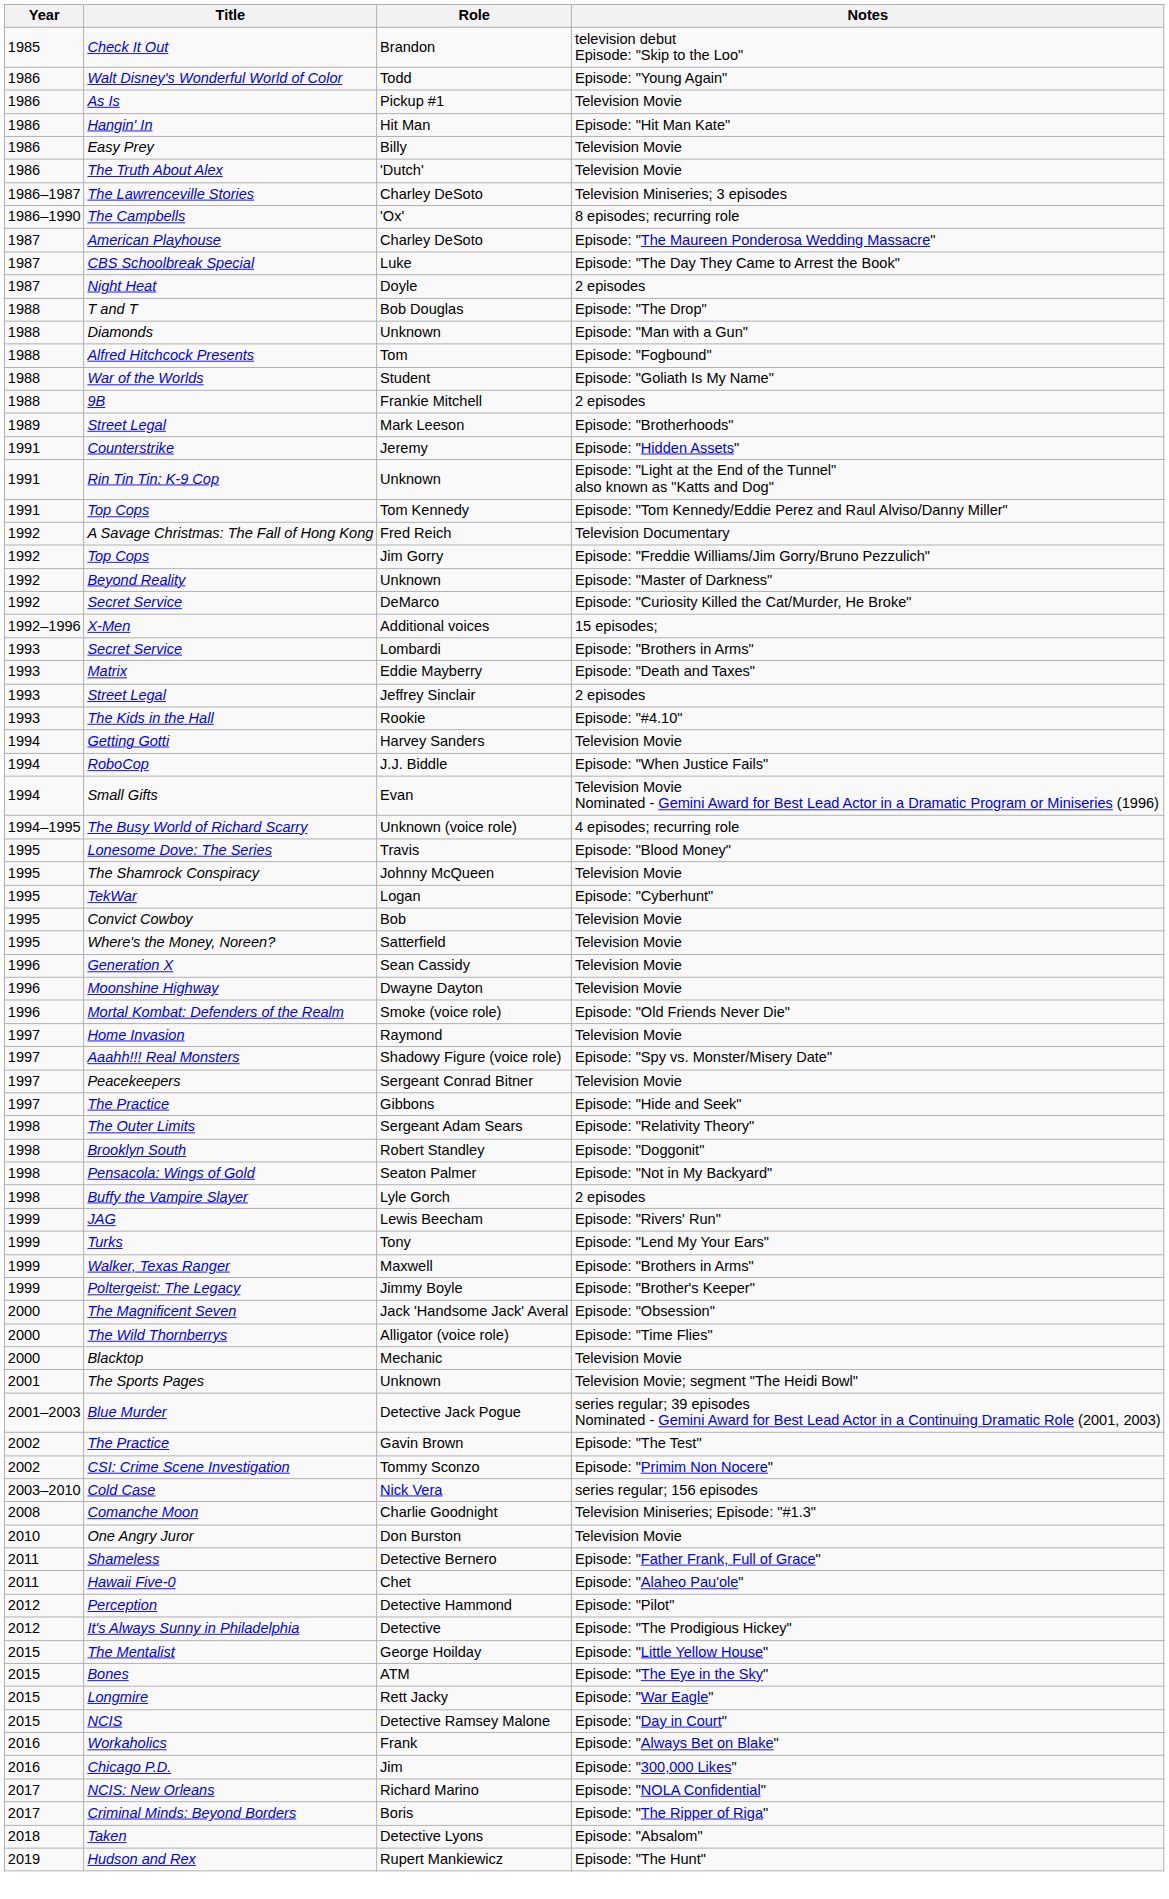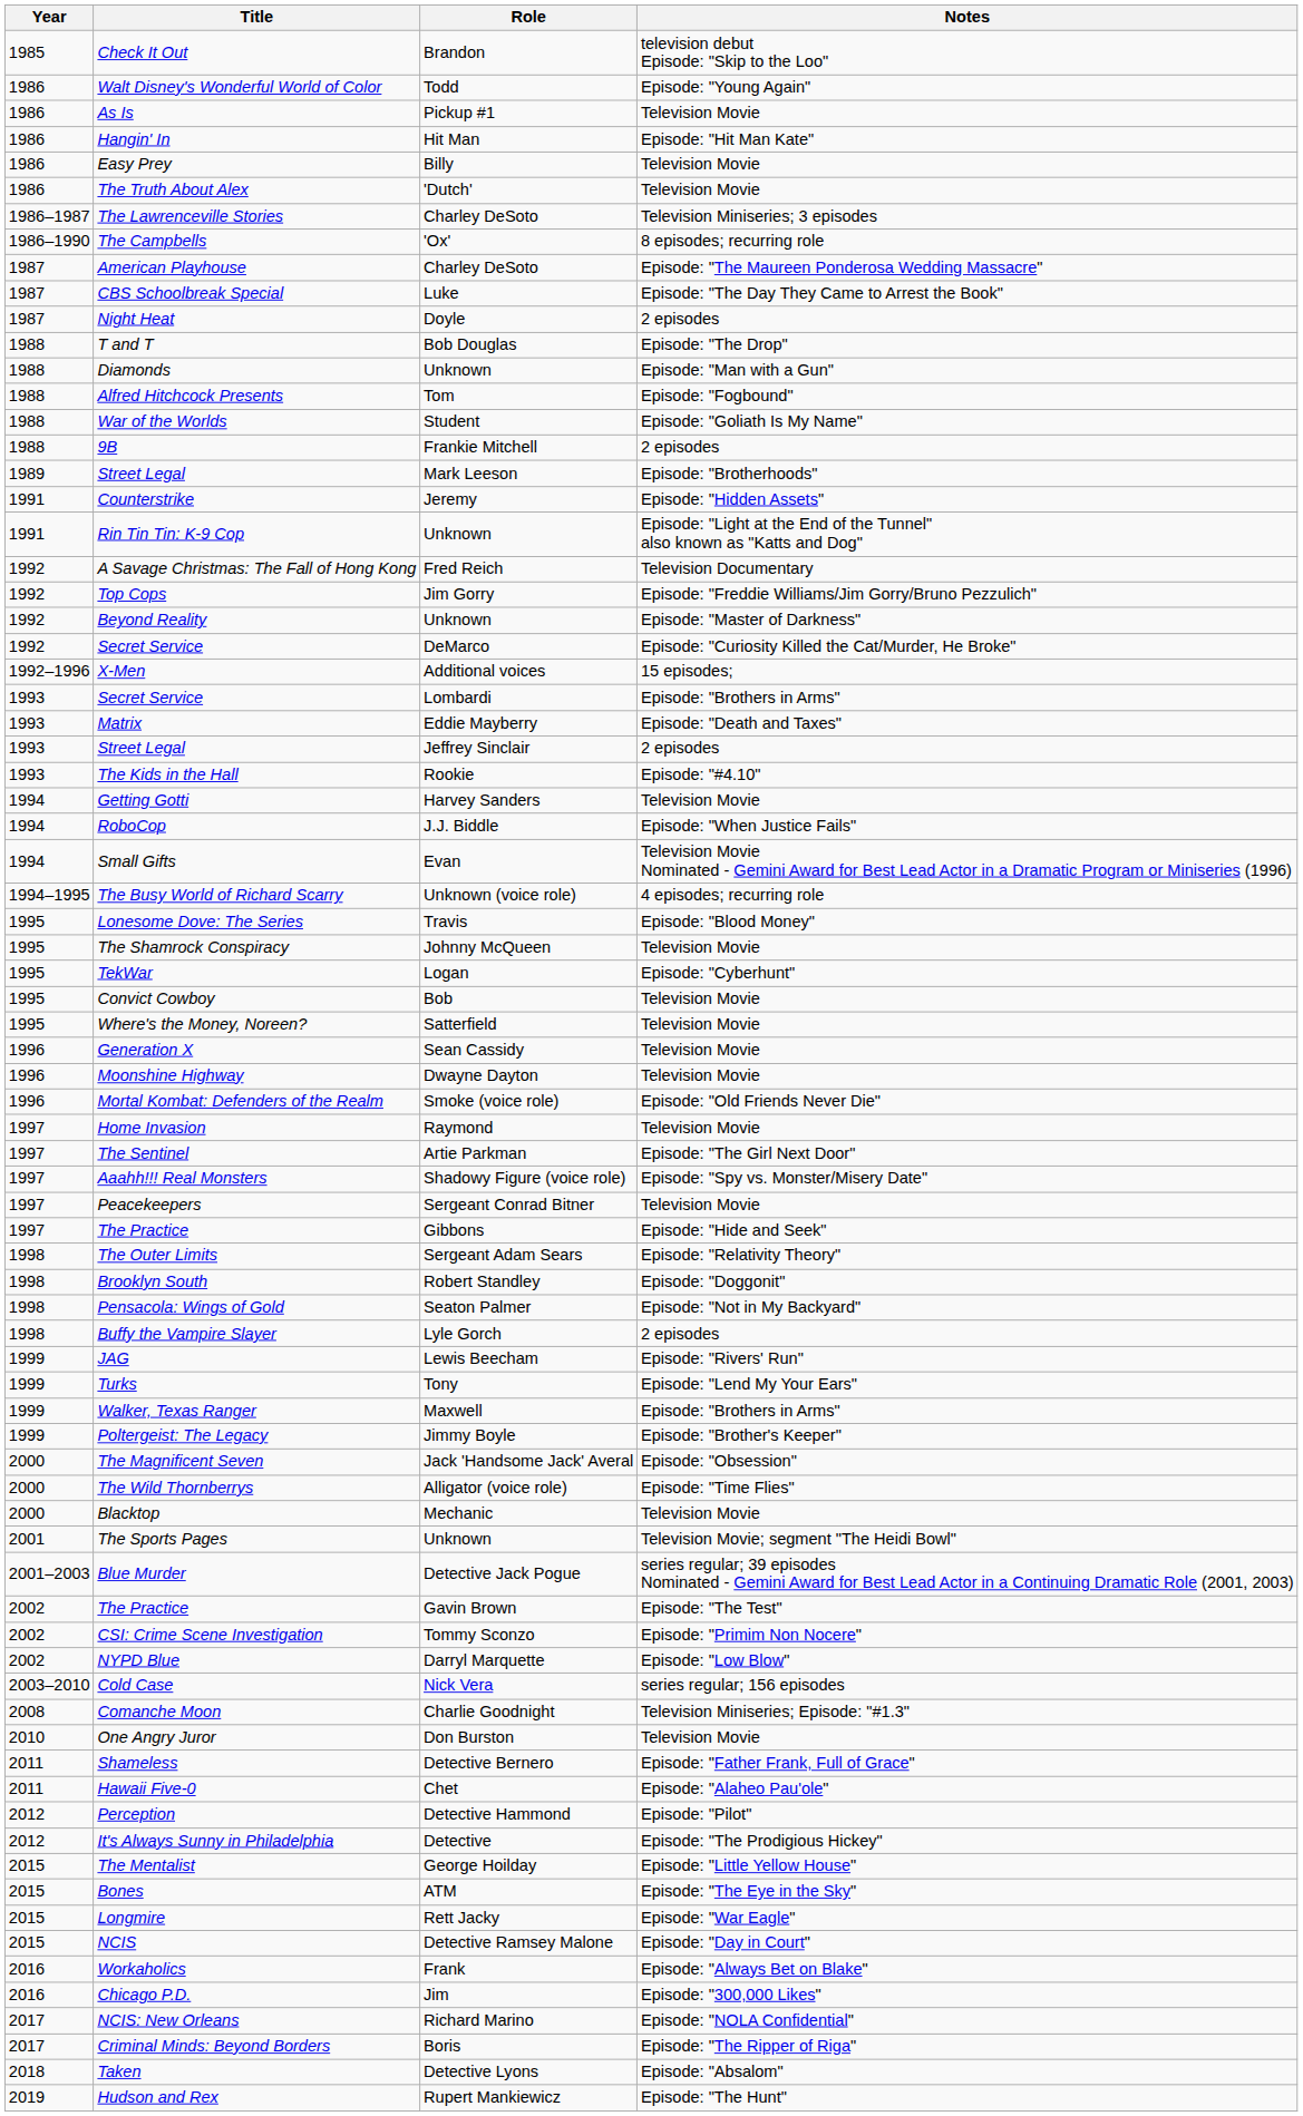 <table class="wikitable sortable">
 <tr>
 <th>Year</th>
 <th>Title</th>
 <th>Role</th>
 <th>Notes</th>
 </tr>
 <tr>
 <td>1985</td>
 <td><em><a href='#'>Check It Out</a></em></td>
 <td>Brandon</td>
 <td>television debut<br>Episode: "Skip to the Loo"</td>
 </tr>
 <tr>
 <td>1986</td>
 <td><em><a href='#'>Walt Disney's Wonderful World of Color</a></em></td>
 <td>Todd</td>
 <td>Episode: "Young Again"</td>
 </tr>
 <tr>
 <td>1986</td>
 <td><em><a href='#'>As Is</a></em></td>
 <td>Pickup #1</td>
 <td>Television Movie</td>
 </tr>
 <tr>
 <td>1986</td>
 <td><em><a href='#'>Hangin' In</a></em></td>
 <td>Hit Man</td>
 <td>Episode: "Hit Man Kate"</td>
 </tr>
 <tr>
 <td>1986</td>
 <td><em>Easy Prey</em></td>
 <td>Billy</td>
 <td>Television Movie</td>
 </tr>
 <tr>
 <td>1986</td>
 <td data-sort-value="Truth About Alex, The"><em><a href='#'>The Truth About Alex</a></em></td>
 <td>'Dutch'</td>
 <td>Television Movie</td>
 </tr>
 <tr>
 <td>1986–1987</td>
 <td data-sort-value="Lawrenceville Stories, The"><em><a href='#'>The Lawrenceville Stories</a></em></td>
 <td>Charley DeSoto</td>
 <td>Television Miniseries; 3 episodes</td>
 </tr>
 <tr>
 <td>1986–1990</td>
 <td data-sort-value="Campbells, The"><em><a href='#'>The Campbells</a></em></td>
 <td>'Ox'</td>
 <td>8 episodes; recurring role</td>
 </tr>
 <tr>
 <td>1987</td>
 <td><em><a href='#'>American Playhouse</a></em></td>
 <td>Charley DeSoto</td>
 <td>Episode: "<a href='#'>The Maureen Ponderosa Wedding Massacre</a>"</td>
 </tr>
 <tr>
 <td>1987</td>
 <td><em><a href='#'>CBS Schoolbreak Special</a></em></td>
 <td>Luke</td>
 <td>Episode: "The Day They Came to Arrest the Book"</td>
 </tr>
 <tr>
 <td>1987</td>
 <td><em><a href='#'>Night Heat</a></em></td>
 <td>Doyle</td>
 <td>2 episodes</td>
 </tr>
 <tr>
 <td>1988</td>
 <td><em>T and T</em></td>
 <td>Bob Douglas</td>
 <td>Episode: "The Drop"</td>
 </tr>
 <tr>
 <td>1988</td>
 <td><em>Diamonds</em></td>
 <td>Unknown</td>
 <td>Episode: "Man with a Gun"</td>
 </tr>
 <tr>
 <td>1988</td>
 <td><em><a href='#'>Alfred Hitchcock Presents</a></em></td>
 <td>Tom</td>
 <td>Episode: "Fogbound"</td>
 </tr>
 <tr>
 <td>1988</td>
 <td><em><a href='#'>War of the Worlds</a></em></td>
 <td>Student</td>
 <td>Episode: "Goliath Is My Name"</td>
 </tr>
 <tr>
 <td>1988</td>
 <td><em><a href='#'>9B</a></em></td>
 <td>Frankie Mitchell</td>
 <td>2 episodes</td>
 </tr>
 <tr>
 <td>1989</td>
 <td><em><a href='#'>Street Legal</a></em></td>
 <td>Mark Leeson</td>
 <td>Episode: "Brotherhoods"</td>
 </tr>
 <tr>
 <td>1991</td>
 <td><em><a href='#'>Counterstrike</a></em></td>
 <td>Jeremy</td>
 <td>Episode: "<a href='#'>Hidden Assets</a>"</td>
 </tr>
 <tr>
 <td>1991</td>
 <td><em><a href='#'>Rin Tin Tin: K-9 Cop</a></em></td>
 <td>Unknown</td>
 <td>Episode: "Light at the End of the Tunnel"<br>also known as "Katts and Dog"</td>
-</tr>
-<tr>
-<td>1991</td>
-<td><em><a href='#'>Top Cops</a></em></td>
-<td>Tom Kennedy</td>
-<td>Episode: "Tom Kennedy/Eddie Perez and Raul Alviso/Danny Miller"</td>
 </tr>
 <tr>
 <td>1992</td>
 <td data-sort-value="Savage Christmas: The Fall of Hong Kong, A"><em>A Savage Christmas: The Fall of Hong Kong</em></td>
 <td>Fred Reich</td>
 <td>Television Documentary</td>
 </tr>
 <tr>
 <td>1992</td>
 <td><em><a href='#'>Top Cops</a></em></td>
 <td>Jim Gorry</td>
 <td>Episode: "Freddie Williams/Jim Gorry/Bruno Pezzulich"</td>
 </tr>
 <tr>
 <td>1992</td>
 <td><em><a href='#'>Beyond Reality</a></em></td>
 <td>Unknown</td>
 <td>Episode: "Master of Darkness"</td>
 </tr>
 <tr>
 <td>1992</td>
 <td><em><a href='#'>Secret Service</a></em></td>
 <td>DeMarco</td>
 <td>Episode: "Curiosity Killed the Cat/Murder, He Broke"</td>
 </tr>
 <tr>
 <td>1992–1996</td>
 <td><em><a href='#'>X-Men</a></em></td>
 <td>Additional voices</td>
 <td>15 episodes;</td>
 </tr>
 <tr>
 <td>1993</td>
 <td><em><a href='#'>Secret Service</a></em></td>
 <td>Lombardi</td>
 <td>Episode: "Brothers in Arms"</td>
 </tr>
 <tr>
 <td>1993</td>
 <td><em><a href='#'>Matrix</a></em></td>
 <td>Eddie Mayberry</td>
 <td>Episode: "Death and Taxes"</td>
 </tr>
 <tr>
 <td>1993</td>
 <td><em><a href='#'>Street Legal</a></em></td>
 <td>Jeffrey Sinclair</td>
 <td>2 episodes</td>
 </tr>
 <tr>
 <td>1993</td>
 <td data-sort-value="Kids in the Hall, The"><em><a href='#'>The Kids in the Hall</a></em></td>
 <td>Rookie</td>
 <td>Episode: "#4.10"</td>
 </tr>
 <tr>
 <td>1994</td>
 <td><em><a href='#'>Getting Gotti</a></em></td>
 <td>Harvey Sanders</td>
 <td>Television Movie</td>
 </tr>
 <tr>
 <td>1994</td>
 <td><em><a href='#'>RoboCop</a></em></td>
 <td>J.J. Biddle</td>
 <td>Episode: "When Justice Fails"</td>
 </tr>
 <tr>
 <td>1994</td>
 <td><em>Small Gifts</em></td>
 <td>Evan</td>
 <td>Television Movie<br>Nominated - <a href='#'>Gemini Award for Best Lead Actor in a Dramatic Program or Miniseries</a> (1996)</td>
 </tr>
 <tr>
 <td>1994–1995</td>
 <td data-sort-value="Busy World of Richard Scarry, The"><em><a href='#'>The Busy World of Richard Scarry</a></em></td>
 <td>Unknown (voice role)</td>
 <td>4 episodes; recurring role</td>
 </tr>
 <tr>
 <td>1995</td>
 <td><em><a href='#'>Lonesome Dove: The Series</a></em></td>
 <td>Travis</td>
 <td>Episode: "Blood Money"</td>
 </tr>
 <tr>
 <td>1995</td>
 <td data-sort-value="Shamrock Conspiracy, The"><em>The Shamrock Conspiracy</em></td>
 <td>Johnny McQueen</td>
 <td>Television Movie</td>
 </tr>
 <tr>
 <td>1995</td>
 <td><em><a href='#'>TekWar</a></em></td>
 <td>Logan</td>
 <td>Episode: "Cyberhunt"</td>
 </tr>
 <tr>
 <td>1995</td>
 <td><em>Convict Cowboy</em></td>
 <td>Bob</td>
 <td>Television Movie</td>
 </tr>
 <tr>
 <td>1995</td>
 <td><em>Where's the Money, Noreen?</em></td>
 <td>Satterfield</td>
 <td>Television Movie</td>
 </tr>
 <tr>
 <td>1996</td>
 <td><em><a href='#'>Generation X</a></em></td>
 <td>Sean Cassidy</td>
 <td>Television Movie</td>
 </tr>
 <tr>
 <td>1996</td>
 <td><em><a href='#'>Moonshine Highway</a></em></td>
 <td>Dwayne Dayton</td>
 <td>Television Movie</td>
 </tr>
 <tr>
 <td>1996</td>
 <td><em><a href='#'>Mortal Kombat: Defenders of the Realm</a></em></td>
 <td>Smoke (voice role)</td>
 <td>Episode: "Old Friends Never Die"</td>
 </tr>
 <tr>
 <td>1997</td>
 <td><em><a href='#'>Home Invasion</a></em></td>
 <td>Raymond</td>
 <td>Television Movie</td>
 </tr>
 <tr>
 <td>1997</td>
+<td data-sort-value="Sentinel, The"><em><a href='#'>The Sentinel</a></em></td>
+<td>Artie Parkman</td>
+<td>Episode: "The Girl Next Door"</td>
+</tr>
+<tr>
+<td>1997</td>
 <td><em><a href='#'>Aaahh!!! Real Monsters</a></em></td>
 <td>Shadowy Figure (voice role)</td>
 <td>Episode: "Spy vs. Monster/Misery Date"</td>
 </tr>
 <tr>
 <td>1997</td>
 <td><em>Peacekeepers</em></td>
 <td>Sergeant Conrad Bitner</td>
 <td>Television Movie</td>
 </tr>
 <tr>
 <td>1997</td>
 <td data-sort-value="Practice, The"><em><a href='#'>The Practice</a></em></td>
 <td>Gibbons</td>
 <td>Episode: "Hide and Seek"</td>
 </tr>
 <tr>
 <td>1998</td>
 <td data-sort-value="Outer Limits, The"><em><a href='#'>The Outer Limits</a></em></td>
 <td>Sergeant Adam Sears</td>
 <td>Episode: "Relativity Theory"</td>
 </tr>
 <tr>
 <td>1998</td>
 <td><em><a href='#'>Brooklyn South</a></em></td>
 <td>Robert Standley</td>
 <td>Episode: "Doggonit"</td>
 </tr>
 <tr>
 <td>1998</td>
 <td><em><a href='#'>Pensacola: Wings of Gold</a></em></td>
 <td>Seaton Palmer</td>
 <td>Episode: "Not in My Backyard"</td>
 </tr>
 <tr>
 <td>1998</td>
 <td><em><a href='#'>Buffy the Vampire Slayer</a></em></td>
 <td>Lyle Gorch</td>
 <td>2 episodes</td>
 </tr>
 <tr>
 <td>1999</td>
 <td><em><a href='#'>JAG</a></em></td>
 <td>Lewis Beecham</td>
 <td>Episode: "Rivers' Run"</td>
 </tr>
 <tr>
 <td>1999</td>
 <td><em><a href='#'>Turks</a></em></td>
 <td>Tony</td>
 <td>Episode: "Lend My Your Ears"</td>
 </tr>
 <tr>
 <td>1999</td>
 <td><em><a href='#'>Walker, Texas Ranger</a></em></td>
 <td>Maxwell</td>
 <td>Episode: "Brothers in Arms"</td>
 </tr>
 <tr>
 <td>1999</td>
 <td><em><a href='#'>Poltergeist: The Legacy</a></em></td>
 <td>Jimmy Boyle</td>
 <td>Episode: "Brother's Keeper"</td>
 </tr>
 <tr>
 <td>2000</td>
 <td data-sort-value="Magnificent Seven, The"><em><a href='#'>The Magnificent Seven</a></em></td>
 <td>Jack 'Handsome Jack' Averal</td>
 <td>Episode: "Obsession"</td>
 </tr>
 <tr>
 <td>2000</td>
 <td data-sort-value="Wild Thornberrys, The"><em><a href='#'>The Wild Thornberrys</a></em></td>
 <td>Alligator (voice role)</td>
 <td>Episode: "Time Flies"</td>
 </tr>
 <tr>
 <td>2000</td>
 <td><em>Blacktop</em></td>
 <td>Mechanic</td>
 <td>Television Movie</td>
 </tr>
 <tr>
 <td>2001</td>
 <td data-sort-value="Sports Pages, The"><em>The Sports Pages</em></td>
 <td>Unknown</td>
 <td>Television Movie; segment "The Heidi Bowl"</td>
 </tr>
 <tr>
 <td>2001–2003</td>
 <td><em><a href='#'>Blue Murder</a></em></td>
 <td>Detective Jack Pogue</td>
 <td>series regular; 39 episodes<br>Nominated - <a href='#'>Gemini Award for Best Lead Actor in a Continuing Dramatic Role</a> (2001, 2003)</td>
 </tr>
 <tr>
 <td>2002</td>
 <td data-sort-value="Practice, The"><em><a href='#'>The Practice</a></em></td>
 <td>Gavin Brown</td>
 <td>Episode: "The Test"</td>
 </tr>
 <tr>
 <td>2002</td>
 <td><em><a href='#'>CSI: Crime Scene Investigation</a></em></td>
 <td>Tommy Sconzo</td>
 <td>Episode: "<a href='#'>Primim Non Nocere</a>"</td>
 </tr>
 <tr>
+<td>2002</td>
+<td><em><a href='#'>NYPD Blue</a></em></td>
+<td>Darryl Marquette</td>
+<td>Episode: "<a href='#'>Low Blow</a>"</td>
+</tr>
+<tr>
 <td>2003–2010</td>
 <td><em><a href='#'>Cold Case</a></em></td>
 <td><a href='#'>Nick Vera</a></td>
 <td>series regular; 156 episodes</td>
 </tr>
 <tr>
 <td>2008</td>
 <td><em><a href='#'>Comanche Moon</a></em></td>
 <td>Charlie Goodnight</td>
 <td>Television Miniseries; Episode: "#1.3"</td>
 </tr>
 <tr>
 <td>2010</td>
 <td><em>One Angry Juror</em></td>
 <td>Don Burston</td>
 <td>Television Movie</td>
 </tr>
 <tr>
 <td>2011</td>
 <td><em><a href='#'>Shameless</a></em></td>
 <td>Detective Bernero</td>
 <td>Episode: "<a href='#'>Father Frank, Full of Grace</a>"</td>
 </tr>
 <tr>
 <td>2011</td>
 <td><em><a href='#'>Hawaii Five-0</a></em></td>
 <td>Chet</td>
 <td>Episode: "<a href='#'>Alaheo Pau'ole</a>"</td>
 </tr>
 <tr>
 <td>2012</td>
 <td><em><a href='#'>Perception</a></em></td>
 <td>Detective Hammond</td>
 <td>Episode: "Pilot"</td>
 </tr>
 <tr>
 <td>2012</td>
 <td><em><a href='#'>It's Always Sunny in Philadelphia</a></em></td>
 <td>Detective</td>
 <td>Episode: "The Prodigious Hickey"</td>
 </tr>
 <tr>
 <td>2015</td>
 <td data-sort-value="Mentalist, The"><em><a href='#'>The Mentalist</a></em></td>
 <td>George Hoilday</td>
 <td>Episode: "<a href='#'>Little Yellow House</a>"</td>
 </tr>
 <tr>
 <td>2015</td>
 <td><em><a href='#'>Bones</a></em></td>
 <td>ATM</td>
 <td>Episode: "<a href='#'>The Eye in the Sky</a>"</td>
 </tr>
 <tr>
 <td>2015</td>
 <td><em><a href='#'>Longmire</a></em></td>
 <td>Rett Jacky</td>
 <td>Episode: "<a href='#'>War Eagle</a>"</td>
 </tr>
 <tr>
 <td>2015</td>
 <td><em><a href='#'>NCIS</a></em></td>
 <td>Detective Ramsey Malone</td>
 <td>Episode: "<a href='#'>Day in Court</a>"</td>
 </tr>
 <tr>
 <td>2016</td>
 <td><em><a href='#'>Workaholics</a></em></td>
 <td>Frank</td>
 <td>Episode: "<a href='#'>Always Bet on Blake</a>"</td>
 </tr>
 <tr>
 <td>2016</td>
 <td><em><a href='#'>Chicago P.D.</a></em></td>
 <td>Jim</td>
 <td>Episode: "<a href='#'>300,000 Likes</a>"</td>
 </tr>
 <tr>
 <td>2017</td>
 <td><em><a href='#'>NCIS: New Orleans</a></em></td>
 <td>Richard Marino</td>
 <td>Episode: "<a href='#'>NOLA Confidential</a>"</td>
 </tr>
 <tr>
 <td>2017</td>
 <td><em><a href='#'>Criminal Minds: Beyond Borders</a></em></td>
 <td>Boris</td>
 <td>Episode: "<a href='#'>The Ripper of Riga</a>"</td>
 </tr>
 <tr>
 <td>2018</td>
 <td><em><a href='#'>Taken</a></em></td>
 <td>Detective Lyons</td>
 <td>Episode: "Absalom"</td>
 </tr>
 <tr>
 <td>2019</td>
 <td><em><a href='#'>Hudson and Rex</a></em></td>
 <td>Rupert Mankiewicz</td>
 <td>Episode: "The Hunt"</td>
 </tr>
 </table>
